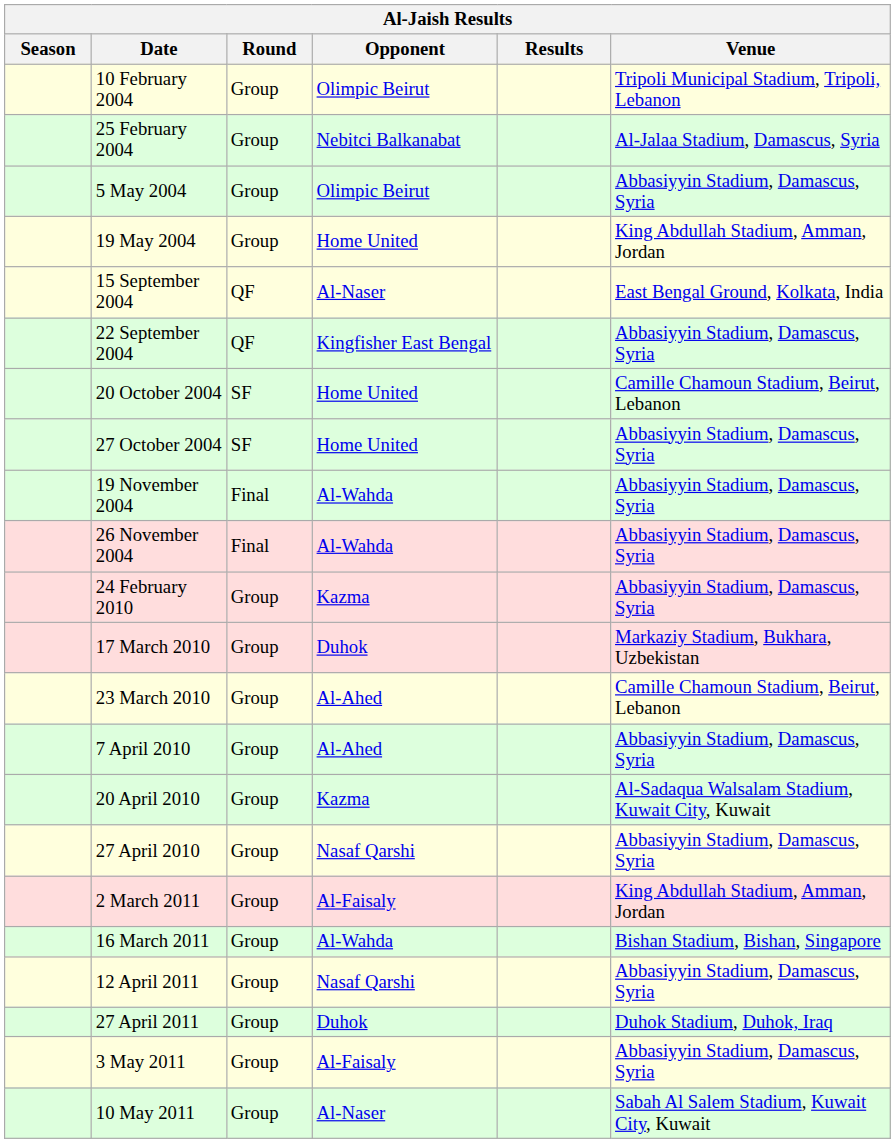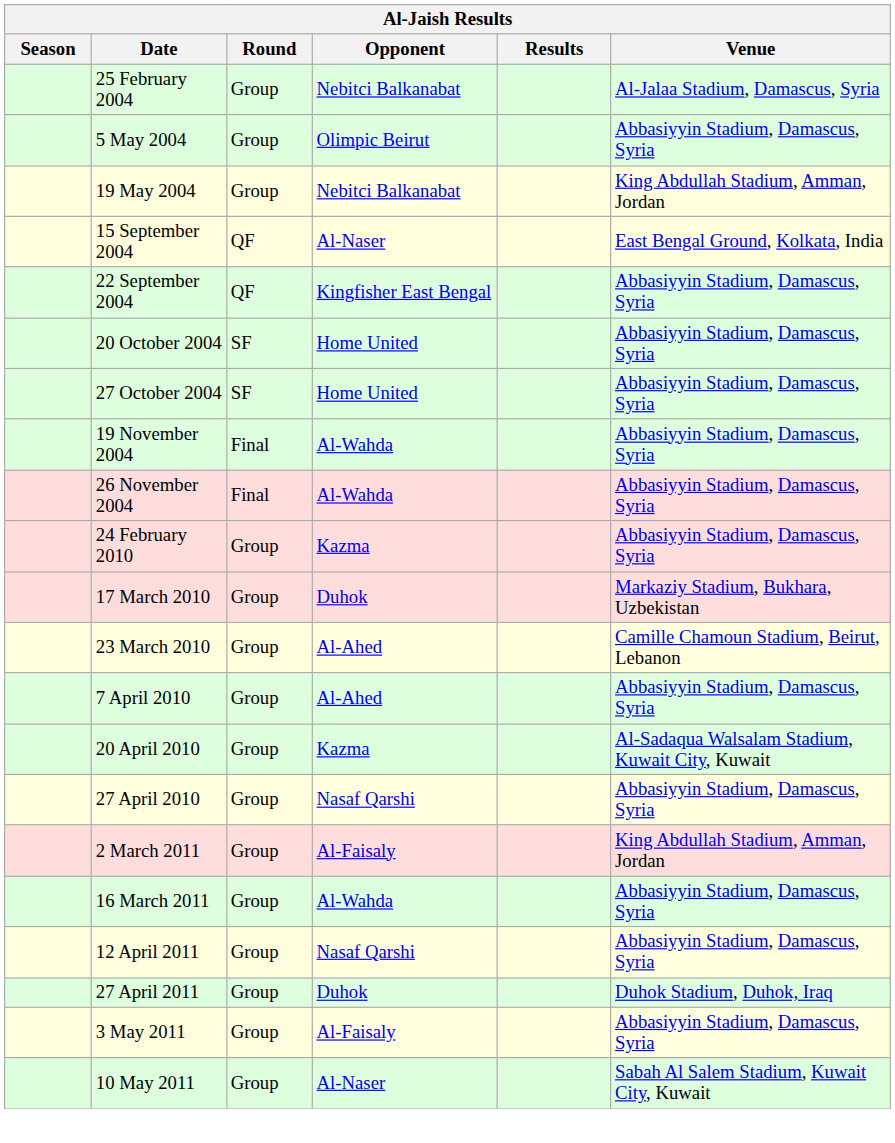 <table width=60% class="wikitable" style="text-align:">
 <tr>
 <th colspan=6>Al-Jaish Results</th>
 </tr>
 <tr>
 <th width=1%>Season</th>
 <th width=2%>Date</th>
 <th width=1%>Round</th>
 <th width=4%>Opponent</th>
 <th width=2%>Results</th>
 <th width=8%>Venue</th>
-</tr>
-<tr bgcolor=#ffffdd>
-<td></td>
-<td>10 February 2004</td>
-<td>Group</td>
-<td> <a href='#'>Olimpic Beirut</a></td>
-<td></td>
-<td><a href='#'>Tripoli Municipal Stadium</a>, <a href='#'>Tripoli, Lebanon</a></td>
 </tr>
 <tr bgcolor=#ddffdd>
 <td></td>
 <td>25 February 2004</td>
 <td>Group</td>
 <td> <a href='#'>Nebitci Balkanabat</a></td>
 <td></td>
 <td><a href='#'>Al-Jalaa Stadium</a>, <a href='#'>Damascus</a>, <a href='#'>Syria</a></td>
 </tr>
 <tr bgcolor=#ddffdd>
 <td></td>
 <td>5 May 2004</td>
 <td>Group</td>
 <td> <a href='#'>Olimpic Beirut</a></td>
 <td></td>
 <td><a href='#'>Abbasiyyin Stadium</a>, <a href='#'>Damascus</a>, <a href='#'>Syria</a></td>
 </tr>
 <tr bgcolor=#ffffdd>
 <td></td>
 <td>19 May 2004</td>
 <td>Group</td>
-<td> <a href='#'>Home United</a></td>
+<td> <a href='#'>Nebitci Balkanabat</a></td>
 <td></td>
 <td><a href='#'>King Abdullah Stadium</a>, <a href='#'>Amman</a>, Jordan</td>
 </tr>
 <tr bgcolor=#ffffdd>
 <td></td>
 <td>15 September 2004</td>
 <td>QF</td>
 <td> <a href='#'>Al-Naser</a></td>
 <td></td>
 <td><a href='#'>East Bengal Ground</a>, <a href='#'>Kolkata</a>, India</td>
 </tr>
 <tr bgcolor=#ddffdd>
 <td></td>
 <td>22 September 2004</td>
 <td>QF</td>
 <td> <a href='#'>Kingfisher East Bengal</a></td>
 <td></td>
 <td><a href='#'>Abbasiyyin Stadium</a>, <a href='#'>Damascus</a>, <a href='#'>Syria</a></td>
 </tr>
 <tr bgcolor=#ddffdd>
 <td></td>
 <td>20 October 2004</td>
 <td>SF</td>
 <td> <a href='#'>Home United</a></td>
 <td></td>
-<td><a href='#'>Camille Chamoun Stadium</a>, <a href='#'>Beirut</a>, Lebanon</td>
+<td><a href='#'>Abbasiyyin Stadium</a>, <a href='#'>Damascus</a>, <a href='#'>Syria</a></td>
 </tr>
 <tr bgcolor=#ddffdd>
 <td></td>
 <td>27 October 2004</td>
 <td>SF</td>
 <td> <a href='#'>Home United</a></td>
 <td></td>
 <td><a href='#'>Abbasiyyin Stadium</a>, <a href='#'>Damascus</a>, <a href='#'>Syria</a></td>
 </tr>
 <tr bgcolor=#ddffdd>
 <td></td>
 <td>19 November 2004</td>
 <td>Final</td>
 <td> <a href='#'>Al-Wahda</a></td>
 <td></td>
 <td><a href='#'>Abbasiyyin Stadium</a>, <a href='#'>Damascus</a>, <a href='#'>Syria</a></td>
 </tr>
 <tr bgcolor=#ffdddd>
 <td></td>
 <td>26 November 2004</td>
 <td>Final</td>
 <td> <a href='#'>Al-Wahda</a></td>
 <td></td>
 <td><a href='#'>Abbasiyyin Stadium</a>, <a href='#'>Damascus</a>, <a href='#'>Syria</a></td>
 </tr>
 <tr bgcolor=#ffdddd>
 <td></td>
 <td>24 February 2010</td>
 <td>Group</td>
 <td> <a href='#'>Kazma</a></td>
 <td></td>
 <td><a href='#'>Abbasiyyin Stadium</a>, <a href='#'>Damascus</a>, <a href='#'>Syria</a></td>
 </tr>
 <tr bgcolor=#ffdddd>
 <td></td>
 <td>17 March 2010</td>
 <td>Group</td>
 <td> <a href='#'>Duhok</a></td>
 <td></td>
 <td><a href='#'>Markaziy Stadium</a>, <a href='#'>Bukhara</a>, Uzbekistan</td>
 </tr>
 <tr bgcolor=#ffffdd>
 <td></td>
 <td>23 March 2010</td>
 <td>Group</td>
 <td> <a href='#'>Al-Ahed</a></td>
 <td></td>
 <td><a href='#'>Camille Chamoun Stadium</a>, <a href='#'>Beirut</a>, Lebanon</td>
 </tr>
 <tr bgcolor=#ddffdd>
 <td></td>
 <td>7 April 2010</td>
 <td>Group</td>
 <td> <a href='#'>Al-Ahed</a></td>
 <td></td>
 <td><a href='#'>Abbasiyyin Stadium</a>, <a href='#'>Damascus</a>, <a href='#'>Syria</a></td>
 </tr>
 <tr bgcolor=#ddffdd>
 <td></td>
 <td>20 April 2010</td>
 <td>Group</td>
 <td> <a href='#'>Kazma</a></td>
 <td></td>
 <td><a href='#'>Al-Sadaqua Walsalam Stadium</a>, <a href='#'>Kuwait City</a>, Kuwait</td>
 </tr>
 <tr bgcolor=#ffffdd>
 <td></td>
 <td>27 April 2010</td>
 <td>Group</td>
 <td> <a href='#'>Nasaf Qarshi</a></td>
 <td></td>
 <td><a href='#'>Abbasiyyin Stadium</a>, <a href='#'>Damascus</a>, <a href='#'>Syria</a></td>
 </tr>
 <tr bgcolor=#ffdddd>
 <td></td>
 <td>2 March 2011</td>
 <td>Group</td>
 <td> <a href='#'>Al-Faisaly</a></td>
 <td></td>
 <td><a href='#'>King Abdullah Stadium</a>, <a href='#'>Amman</a>, Jordan</td>
 </tr>
 <tr bgcolor=#ddffdd>
 <td></td>
 <td>16 March 2011</td>
 <td>Group</td>
 <td> <a href='#'>Al-Wahda</a></td>
 <td></td>
-<td><a href='#'>Bishan Stadium</a>, <a href='#'>Bishan</a>, <a href='#'>Singapore</a></td>
+<td><a href='#'>Abbasiyyin Stadium</a>, <a href='#'>Damascus</a>, <a href='#'>Syria</a></td>
 </tr>
 <tr bgcolor=#ffffdd>
 <td></td>
 <td>12 April 2011</td>
 <td>Group</td>
 <td> <a href='#'>Nasaf Qarshi</a></td>
 <td></td>
 <td><a href='#'>Abbasiyyin Stadium</a>, <a href='#'>Damascus</a>, <a href='#'>Syria</a></td>
 </tr>
 <tr bgcolor=#ddffdd>
 <td></td>
 <td>27 April 2011</td>
 <td>Group</td>
 <td> <a href='#'>Duhok</a></td>
 <td></td>
 <td><a href='#'>Duhok Stadium</a>, <a href='#'>Duhok, Iraq</a></td>
 </tr>
 <tr bgcolor=#ffffdd>
 <td></td>
 <td>3 May 2011</td>
 <td>Group</td>
 <td> <a href='#'>Al-Faisaly</a></td>
 <td></td>
 <td><a href='#'>Abbasiyyin Stadium</a>, <a href='#'>Damascus</a>, <a href='#'>Syria</a></td>
 </tr>
 <tr bgcolor=#ddffdd>
 <td></td>
 <td>10 May 2011</td>
 <td>Group</td>
 <td> <a href='#'>Al-Naser</a></td>
 <td></td>
 <td><a href='#'>Sabah Al Salem Stadium</a>, <a href='#'>Kuwait City</a>, Kuwait</td>
 </tr>
 </table>
